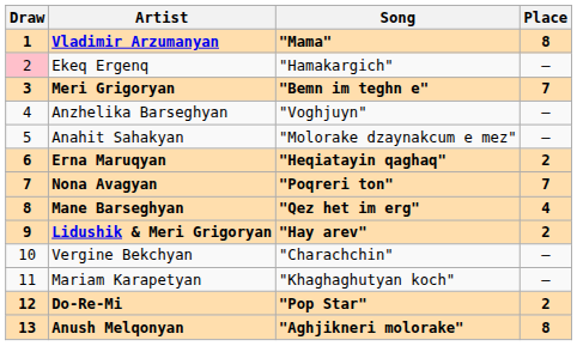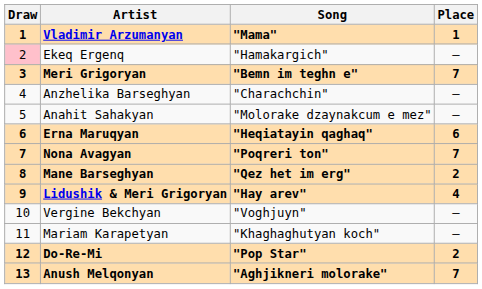 <table class="sortable wikitable" style="margin: 1em auto 1em auto; text-align:center;">
 <tr>
 <th>Draw</th>
 <th>Artist</th>
 <th>Song</th>
 <th>Place</th>
 </tr>
 <tr style="font-weight:bold; background:navajowhite;">
 <td>1</td>
 <td align="left"><a href='#'>Vladimir Arzumanyan</a></td>
 <td align="left">"Mama"</td>
-<td>8</td>
+<td>1</td>
 </tr>
 <tr>
 <td style="background: pink;">2</td>
 <td align="left">Ekeq Ergenq</td>
 <td align="left">"Hamakargich"</td>
 <td>—</td>
 </tr>
 <tr style="font-weight:bold; background:navajowhite;">
 <td>3</td>
 <td align="left">Meri Grigoryan</td>
 <td align="left">"Bemn im teghn e"</td>
 <td>7</td>
 </tr>
 <tr>
 <td>4</td>
 <td align="left">Anzhelika Barseghyan</td>
-<td align="left">"Voghjuyn"</td>
+<td align="left">"Charachchin"</td>
 <td>—</td>
 </tr>
 <tr>
 <td>5</td>
 <td align="left">Anahit Sahakyan</td>
 <td align="left">"Molorake dzaynakcum e mez"</td>
 <td>—</td>
 </tr>
 <tr style="font-weight:bold; background:navajowhite;">
 <td>6</td>
 <td align="left">Erna Maruqyan</td>
 <td align="left">"Heqiatayin qaghaq"</td>
-<td>2</td>
+<td>6</td>
 </tr>
 <tr style="font-weight:bold; background:navajowhite;">
 <td>7</td>
 <td align="left">Nona Avagyan</td>
 <td align="left">"Poqreri ton"</td>
 <td>7</td>
 </tr>
 <tr style="font-weight:bold; background:navajowhite;">
 <td>8</td>
 <td align="left">Mane Barseghyan</td>
 <td align="left">"Qez het im erg"</td>
-<td>4</td>
+<td>2</td>
 </tr>
 <tr style="font-weight:bold; background:navajowhite;">
 <td>9</td>
 <td align="left"><a href='#'>Lidushik</a> & Meri Grigoryan</td>
 <td align="left">"Hay arev"</td>
-<td>2</td>
+<td>4</td>
 </tr>
 <tr>
 <td>10</td>
 <td align="left">Vergine Bekchyan</td>
-<td align="left">"Charachchin"</td>
+<td align="left">"Voghjuyn"</td>
 <td>—</td>
 </tr>
 <tr>
 <td>11</td>
 <td align="left">Mariam Karapetyan</td>
 <td align="left">"Khaghaghutyan koch"</td>
 <td>—</td>
 </tr>
 <tr style="font-weight:bold; background:navajowhite;">
 <td>12</td>
 <td align="left">Do-Re-Mi</td>
 <td align="left">"Pop Star"</td>
 <td>2</td>
 </tr>
 <tr style="font-weight:bold; background:navajowhite;">
 <td>13</td>
 <td align="left">Anush Melqonyan</td>
 <td align="left">"Aghjikneri molorake"</td>
-<td>8</td>
+<td>7</td>
 </tr>
 </table>
